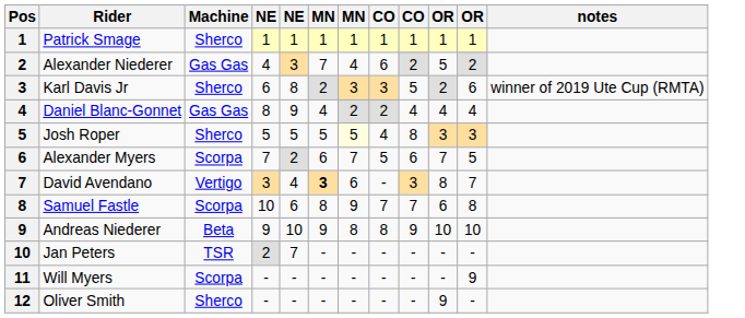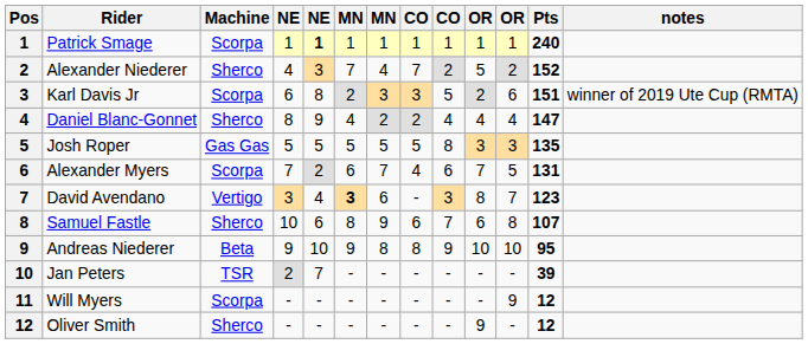 <table class="wikitable" style="font-size: 85%; text-align:center">
 <tr valign="top">
 <th valign="middle">Pos</th>
 <th valign="middle">Rider</th>
 <th valign="middle">Machine</th>
 <th>NE<br></th>
 <th>NE<br></th>
 <th>MN<br></th>
 <th>MN<br></th>
 <th>CO<br></th>
 <th>CO<br></th>
 <th>OR<br></th>
 <th>OR<br></th>
+<th valign="middle">Pts</th>
 <th>notes</th>
 </tr>
 <tr>
 <th>1</th>
 <td align="left"> <a href='#'>Patrick Smage</a></td>
-<td><a href='#'>Sherco</a></td>
+<td><a href='#'>Scorpa</a></td>
+<td style="background:#ffffbf;">1</td>
+<td style="background:#ffffbf;"><strong>1</strong></td>
 <td style="background:#ffffbf;">1</td>
 <td style="background:#ffffbf;">1</td>
 <td style="background:#ffffbf;">1</td>
 <td style="background:#ffffbf;">1</td>
 <td style="background:#ffffbf;">1</td>
 <td style="background:#ffffbf;">1</td>
-<td style="background:#ffffbf;">1</td>
-<td style="background:#ffffbf;">1</td>
+<td><strong>240</strong></td>
 <td></td>
 </tr>
 <tr>
 <th>2</th>
 <td align="left"> Alexander Niederer</td>
-<td><a href='#'>Gas Gas</a></td>
+<td><a href='#'>Sherco</a></td>
 <td>4</td>
 <td style="background:#ffdf9f;">3</td>
 <td>7</td>
 <td>4</td>
-<td>6</td>
+<td>7</td>
 <td style="background:#dfdfdf;">2</td>
 <td>5</td>
 <td style="background:#dfdfdf;">2</td>
+<td><strong>152</strong></td>
 <td></td>
 </tr>
 <tr>
 <th>3</th>
 <td align="left"> Karl Davis Jr</td>
-<td><a href='#'>Sherco</a></td>
+<td><a href='#'>Scorpa</a></td>
 <td>6</td>
 <td>8</td>
 <td style="background:#dfdfdf;">2</td>
 <td style="background:#ffdf9f;">3</td>
 <td style="background:#ffdf9f;">3</td>
 <td>5</td>
 <td style="background:#dfdfdf;">2</td>
 <td>6</td>
+<td><strong>151</strong></td>
 <td>winner of 2019 Ute Cup (RMTA)</td>
 </tr>
 <tr>
 <th>4</th>
 <td align="left"> <a href='#'>Daniel Blanc-Gonnet</a></td>
-<td><a href='#'>Gas Gas</a></td>
+<td><a href='#'>Sherco</a></td>
 <td>8</td>
 <td>9</td>
 <td>4</td>
 <td style="background:#dfdfdf;">2</td>
 <td style="background:#dfdfdf;">2</td>
 <td>4</td>
 <td>4</td>
 <td>4</td>
+<td><strong>147</strong></td>
 <td></td>
 </tr>
 <tr>
 <th>5</th>
 <td align="left"> Josh Roper</td>
-<td><a href='#'>Sherco</a></td>
+<td><a href='#'>Gas Gas</a></td>
 <td>5</td>
 <td>5</td>
 <td>5</td>
-<td style="background: lightyellow;">5</td>
-<td>4</td>
+<td>5</td>
+<td>5</td>
 <td>8</td>
 <td style="background:#ffdf9f;">3</td>
 <td style="background:#ffdf9f;">3</td>
+<td><strong>135</strong></td>
 <td></td>
 </tr>
 <tr>
 <th>6</th>
 <td align="left"> Alexander Myers</td>
 <td><a href='#'>Scorpa</a></td>
 <td>7</td>
 <td style="background:#dfdfdf;">2</td>
 <td>6</td>
 <td>7</td>
-<td>5</td>
+<td>4</td>
 <td>6</td>
 <td>7</td>
 <td>5</td>
+<td><strong>131</strong></td>
 <td></td>
 </tr>
 <tr>
 <th>7</th>
 <td align="left"> David Avendano</td>
 <td><a href='#'>Vertigo</a></td>
 <td style="background:#ffdf9f;">3</td>
 <td>4</td>
 <td style="background:#ffdf9f;"><strong>3</strong></td>
 <td>6</td>
 <td>-</td>
 <td style="background:#ffdf9f;">3</td>
 <td>8</td>
 <td>7</td>
+<td><strong>123</strong></td>
 <td></td>
 </tr>
 <tr>
 <th>8</th>
 <td align="left"> <a href='#'>Samuel Fastle</a></td>
-<td><a href='#'>Scorpa</a></td>
+<td><a href='#'>Sherco</a></td>
 <td>10</td>
 <td>6</td>
 <td>8</td>
 <td>9</td>
-<td>7</td>
+<td>6</td>
 <td>7</td>
 <td>6</td>
 <td>8</td>
+<td><strong>107</strong></td>
 <td></td>
 </tr>
 <tr>
 <th>9</th>
 <td align="left"> Andreas Niederer</td>
 <td><a href='#'>Beta</a></td>
 <td>9</td>
 <td>10</td>
 <td>9</td>
 <td>8</td>
 <td>8</td>
 <td>9</td>
 <td>10</td>
 <td>10</td>
+<td><strong>95</strong></td>
 <td></td>
 </tr>
 <tr>
 <th>10</th>
 <td align="left"> Jan Peters</td>
 <td><a href='#'>TSR</a></td>
 <td style="background:#dfdfdf;">2</td>
 <td>7</td>
 <td>-</td>
 <td>-</td>
 <td>-</td>
 <td>-</td>
 <td>-</td>
 <td>-</td>
+<td><strong>39</strong></td>
 <td></td>
 </tr>
 <tr>
 <th>11</th>
 <td align="left"> Will Myers</td>
 <td><a href='#'>Scorpa</a></td>
 <td>-</td>
 <td>-</td>
 <td>-</td>
 <td>-</td>
 <td>-</td>
 <td>-</td>
 <td>-</td>
 <td>9</td>
+<td><strong>12</strong></td>
 <td></td>
 </tr>
 <tr>
 <th>12</th>
 <td align="left"> Oliver Smith</td>
 <td><a href='#'>Sherco</a></td>
 <td>-</td>
 <td>-</td>
 <td>-</td>
 <td>-</td>
 <td>-</td>
 <td>-</td>
 <td>9</td>
 <td>-</td>
+<td><strong>12</strong></td>
 <td></td>
 </tr>
 </table>
